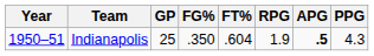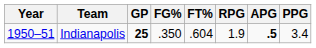 <table class="wikitable sortable" style="font-size:95%; text-align:right;">
 <tr>
 <th>Year</th>
 <th>Team</th>
 <th>GP</th>
 <th>FG%</th>
 <th>FT%</th>
 <th>RPG</th>
 <th>APG</th>
 <th>PPG</th>
 </tr>
 <tr>
 <td style="text-align:left;"><a href='#'>1950–51</a></td>
 <td style="text-align:left;"><a href='#'>Indianapolis</a></td>
-<td>25</td>
+<td><strong>25</strong></td>
 <td>.350</td>
 <td>.604</td>
 <td>1.9</td>
 <td><strong>.5</strong></td>
-<td>4.3</td>
+<td>3.4</td>
 </tr>
 </table>
